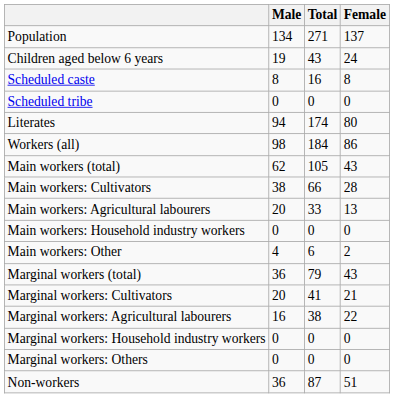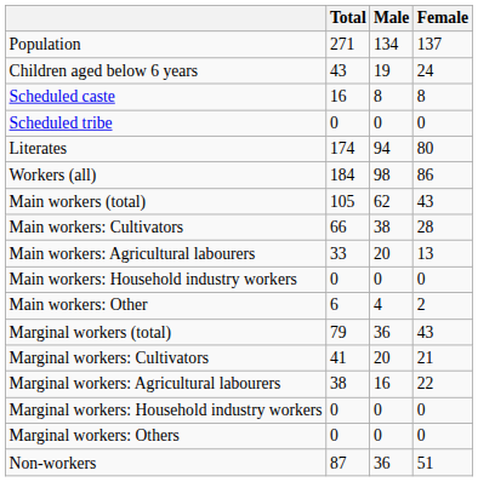 <table class="wikitable sortable">
 <tr>
 <th></th>
+<th>Total</th>
 <th>Male</th>
-<th>Total</th>
 <th>Female</th>
 </tr>
 <tr>
 <td>Population</td>
+<td>271</td>
 <td>134</td>
-<td>271</td>
 <td>137</td>
 </tr>
 <tr>
 <td>Children aged below 6 years</td>
+<td>43</td>
 <td>19</td>
-<td>43</td>
 <td>24</td>
 </tr>
 <tr>
 <td><a href='#'>Scheduled caste</a></td>
+<td>16</td>
 <td>8</td>
-<td>16</td>
 <td>8</td>
 </tr>
 <tr>
 <td><a href='#'>Scheduled tribe</a></td>
 <td>0</td>
 <td>0</td>
 <td>0</td>
 </tr>
 <tr>
 <td>Literates</td>
+<td>174</td>
 <td>94</td>
-<td>174</td>
 <td>80</td>
 </tr>
 <tr>
 <td>Workers (all)</td>
+<td>184</td>
 <td>98</td>
-<td>184</td>
 <td>86</td>
 </tr>
 <tr>
 <td>Main workers (total)</td>
+<td>105</td>
 <td>62</td>
-<td>105</td>
 <td>43</td>
 </tr>
 <tr>
 <td>Main workers: Cultivators</td>
+<td>66</td>
 <td>38</td>
-<td>66</td>
 <td>28</td>
 </tr>
 <tr>
 <td>Main workers: Agricultural labourers</td>
+<td>33</td>
 <td>20</td>
-<td>33</td>
 <td>13</td>
 </tr>
 <tr>
 <td>Main workers: Household industry workers</td>
 <td>0</td>
 <td>0</td>
 <td>0</td>
 </tr>
 <tr>
 <td>Main workers: Other</td>
+<td>6</td>
 <td>4</td>
-<td>6</td>
 <td>2</td>
 </tr>
 <tr>
 <td>Marginal workers (total)</td>
+<td>79</td>
 <td>36</td>
-<td>79</td>
 <td>43</td>
 </tr>
 <tr>
 <td>Marginal workers: Cultivators</td>
+<td>41</td>
 <td>20</td>
-<td>41</td>
 <td>21</td>
 </tr>
 <tr>
 <td>Marginal workers: Agricultural labourers</td>
+<td>38</td>
 <td>16</td>
-<td>38</td>
 <td>22</td>
 </tr>
 <tr>
 <td>Marginal workers: Household industry workers</td>
 <td>0</td>
 <td>0</td>
 <td>0</td>
 </tr>
 <tr>
 <td>Marginal workers: Others</td>
 <td>0</td>
 <td>0</td>
 <td>0</td>
 </tr>
 <tr>
 <td>Non-workers</td>
+<td>87</td>
 <td>36</td>
-<td>87</td>
 <td>51</td>
 </tr>
 </table>
